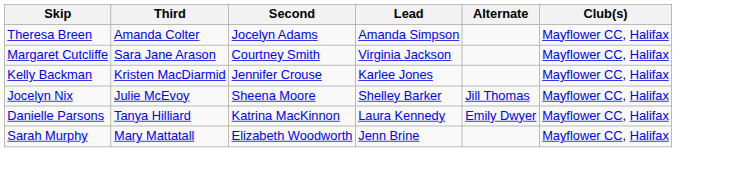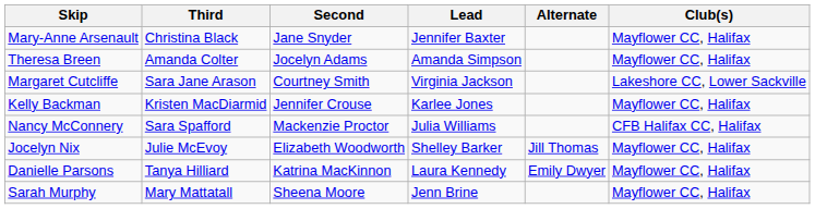 <table class="wikitable">
 <tr>
 <th>Skip</th>
 <th>Third</th>
 <th>Second</th>
 <th>Lead</th>
 <th>Alternate</th>
 <th>Club(s)</th>
+</tr>
+<tr>
+<td><a href='#'>Mary-Anne Arsenault</a></td>
+<td><a href='#'>Christina Black</a></td>
+<td><a href='#'>Jane Snyder</a></td>
+<td><a href='#'>Jennifer Baxter</a></td>
+<td></td>
+<td><a href='#'>Mayflower CC</a>, <a href='#'>Halifax</a></td>
 </tr>
 <tr>
 <td><a href='#'>Theresa Breen</a></td>
 <td><a href='#'>Amanda Colter</a></td>
 <td><a href='#'>Jocelyn Adams</a></td>
 <td><a href='#'>Amanda Simpson</a></td>
 <td></td>
 <td><a href='#'>Mayflower CC</a>, <a href='#'>Halifax</a></td>
 </tr>
 <tr>
 <td><a href='#'>Margaret Cutcliffe</a></td>
 <td><a href='#'>Sara Jane Arason</a></td>
 <td><a href='#'>Courtney Smith</a></td>
 <td><a href='#'>Virginia Jackson</a></td>
 <td></td>
-<td><a href='#'>Mayflower CC</a>, <a href='#'>Halifax</a></td>
+<td><a href='#'>Lakeshore CC</a>, <a href='#'>Lower Sackville</a></td>
 </tr>
 <tr>
 <td><a href='#'>Kelly Backman</a></td>
 <td><a href='#'>Kristen MacDiarmid</a></td>
 <td><a href='#'>Jennifer Crouse</a></td>
 <td><a href='#'>Karlee Jones</a></td>
 <td></td>
 <td><a href='#'>Mayflower CC</a>, <a href='#'>Halifax</a></td>
 </tr>
 <tr>
+<td><a href='#'>Nancy McConnery</a></td>
+<td><a href='#'>Sara Spafford</a></td>
+<td><a href='#'>Mackenzie Proctor</a></td>
+<td><a href='#'>Julia Williams</a></td>
+<td></td>
+<td><a href='#'>CFB Halifax CC</a>, <a href='#'>Halifax</a></td>
+</tr>
+<tr>
 <td><a href='#'>Jocelyn Nix</a></td>
 <td><a href='#'>Julie McEvoy</a></td>
-<td><a href='#'>Sheena Moore</a></td>
+<td><a href='#'>Elizabeth Woodworth</a></td>
 <td><a href='#'>Shelley Barker</a></td>
 <td><a href='#'>Jill Thomas</a></td>
 <td><a href='#'>Mayflower CC</a>, <a href='#'>Halifax</a></td>
 </tr>
 <tr>
 <td><a href='#'>Danielle Parsons</a></td>
 <td><a href='#'>Tanya Hilliard</a></td>
 <td><a href='#'>Katrina MacKinnon</a></td>
 <td><a href='#'>Laura Kennedy</a></td>
 <td><a href='#'>Emily Dwyer</a></td>
 <td><a href='#'>Mayflower CC</a>, <a href='#'>Halifax</a></td>
 </tr>
 <tr>
 <td><a href='#'>Sarah Murphy</a></td>
 <td><a href='#'>Mary Mattatall</a></td>
-<td><a href='#'>Elizabeth Woodworth</a></td>
+<td><a href='#'>Sheena Moore</a></td>
 <td><a href='#'>Jenn Brine</a></td>
 <td></td>
 <td><a href='#'>Mayflower CC</a>, <a href='#'>Halifax</a></td>
 </tr>
 </table>
